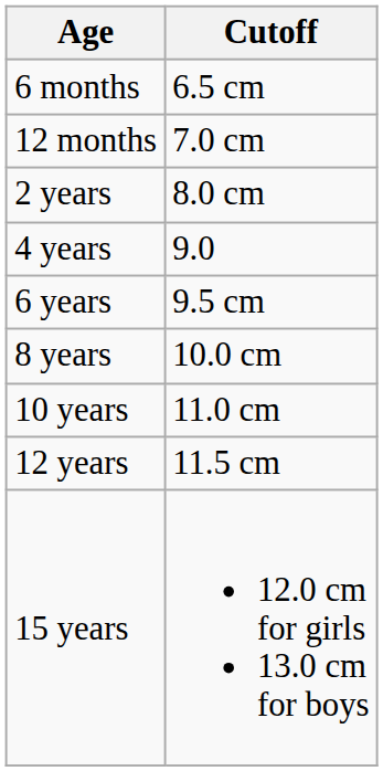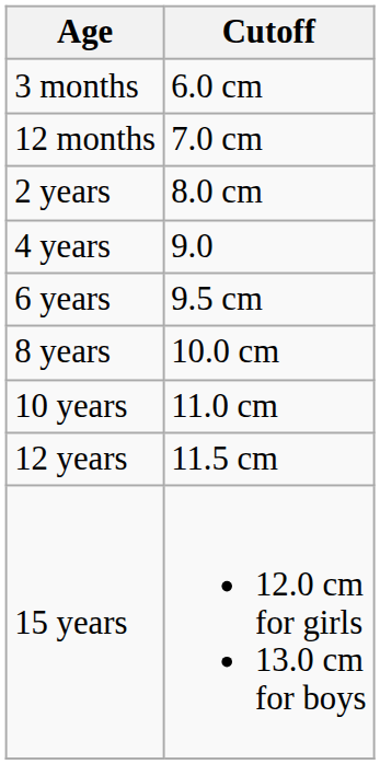 <table class="wikitable" align="right">
 <tr>
 <th>Age</th>
 <th>Cutoff</th>
 </tr>
 <tr>
-<td>6 months</td>
-<td>6.5 cm</td>
+<td>3 months</td>
+<td>6.0 cm</td>
 </tr>
 <tr>
 <td>12 months</td>
 <td>7.0 cm</td>
 </tr>
 <tr>
 <td>2 years</td>
 <td>8.0 cm</td>
 </tr>
 <tr>
 <td>4 years</td>
 <td>9.0</td>
 </tr>
 <tr>
 <td>6 years</td>
 <td>9.5 cm</td>
 </tr>
 <tr>
 <td>8 years</td>
 <td>10.0 cm</td>
 </tr>
 <tr>
 <td>10 years</td>
 <td>11.0 cm</td>
 </tr>
 <tr>
 <td>12 years</td>
 <td>11.5 cm</td>
 </tr>
 <tr>
 <td>15 years</td>
 <td><br><ul><li>12.0 cm<br> for girls</li><li>13.0 cm<br> for boys</li></ul></td>
 </tr>
 </table>
